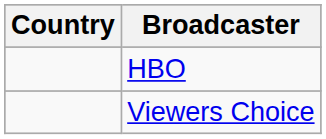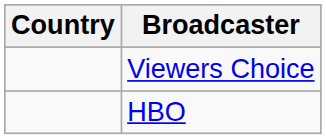 <table class="wikitable">
 <tr>
 <th align=center>Country</th>
 <th align=center>Broadcaster</th>
 </tr>
 <tr>
 <td></td>
-<td><a href='#'>HBO</a></td>
+<td><a href='#'>Viewers Choice</a></td>
 </tr>
 <tr>
 <td></td>
-<td><a href='#'>Viewers Choice</a></td>
+<td><a href='#'>HBO</a></td>
 </tr>
 </table>
